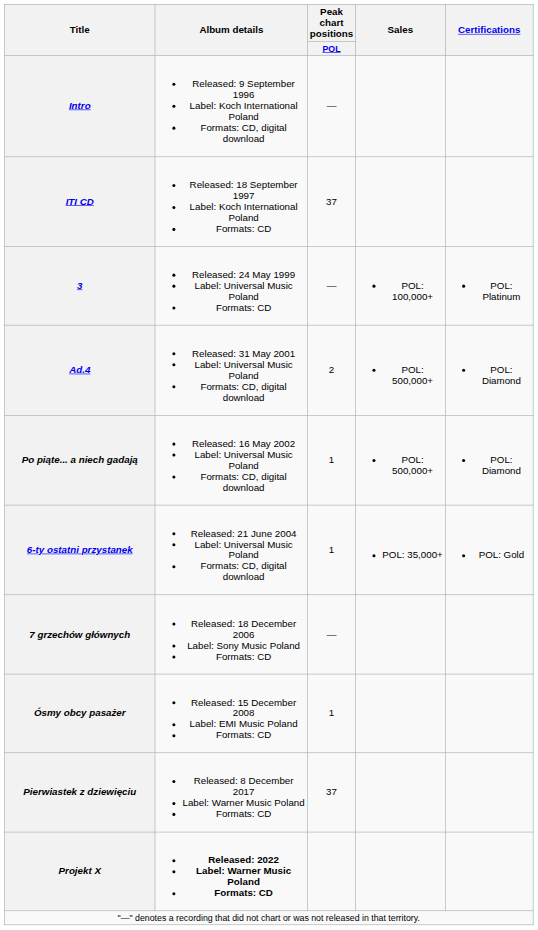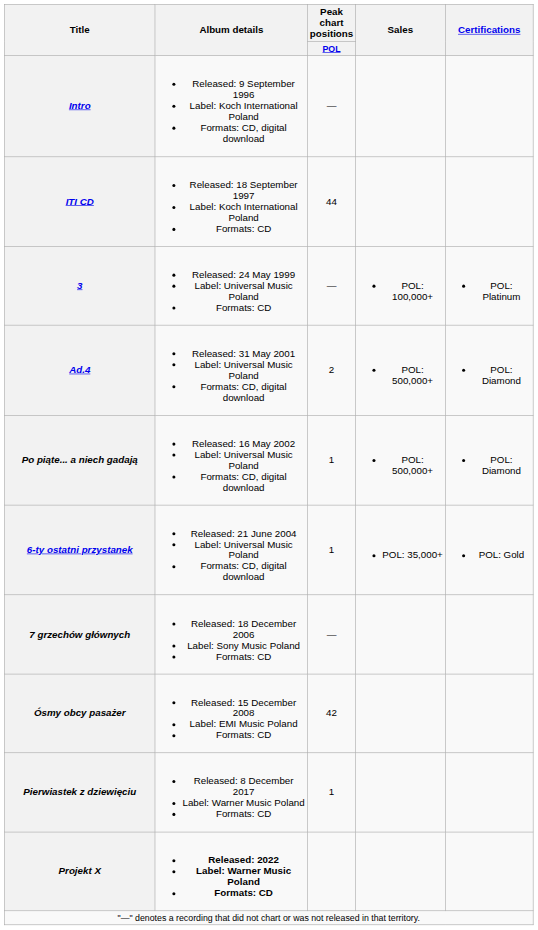 <table class="wikitable plainrowheaders" style="text-align:center;">
 <tr>
 <th scope="col" rowspan="2" style="width:15em;">Title</th>
 <th scope="col" rowspan="2">Album details</th>
 <th scope="col">Peak chart positions</th>
 <th scope="col" rowspan="2">Sales</th>
 <th scope="col" rowspan="2"><a href='#'>Certifications</a></th>
 </tr>
 <tr>
 <th scope="col" style="width:3em;font-size:90%;"><a href='#'>POL</a><br></th>
 </tr>
 <tr>
 <th scope="row"><em><a href='#'>Intro</a></em></th>
 <td><br><ul><li>Released: 9 September 1996</li><li>Label: Koch International Poland</li><li>Formats: CD, digital download</li></ul></td>
 <td>—</td>
 <td></td>
 <td></td>
 </tr>
 <tr>
 <th scope="row"><em><a href='#'>ITI CD</a></em></th>
 <td><br><ul><li>Released: 18 September 1997</li><li>Label: Koch International Poland</li><li>Formats: CD</li></ul></td>
-<td>37</td>
+<td>44</td>
 <td></td>
 <td></td>
 </tr>
 <tr>
 <th scope="row"><em><a href='#'>3</a></em></th>
 <td><br><ul><li>Released: 24 May 1999</li><li>Label: Universal Music Poland</li><li>Formats: CD</li></ul></td>
 <td>—</td>
 <td><br><ul><li>POL: 100,000+</li></ul></td>
 <td><br><ul><li>POL: Platinum</li></ul></td>
 </tr>
 <tr>
 <th scope="row"><em><a href='#'>Ad.4</a></em></th>
 <td><br><ul><li>Released: 31 May 2001</li><li>Label: Universal Music Poland</li><li>Formats: CD, digital download</li></ul></td>
 <td>2</td>
 <td><br><ul><li>POL: 500,000+</li></ul></td>
 <td><br><ul><li>POL: Diamond</li></ul></td>
 </tr>
 <tr>
 <th scope="row"><em>Po piąte... a niech gadają</em></th>
 <td><br><ul><li>Released: 16 May 2002</li><li>Label: Universal Music Poland</li><li>Formats: CD, digital download</li></ul></td>
 <td>1</td>
 <td><br><ul><li>POL: 500,000+</li></ul></td>
 <td><br><ul><li>POL: Diamond</li></ul></td>
 </tr>
 <tr>
 <th scope="row"><em><a href='#'>6-ty ostatni przystanek</a></em></th>
 <td><br><ul><li>Released: 21 June 2004</li><li>Label: Universal Music Poland</li><li>Formats: CD, digital download</li></ul></td>
 <td>1</td>
 <td><br><ul><li>POL: 35,000+</li></ul></td>
 <td><br><ul><li>POL: Gold</li></ul></td>
 </tr>
 <tr>
 <th scope="row"><em>7 grzechów głównych</em></th>
 <td><br><ul><li>Released: 18 December 2006</li><li>Label: Sony Music Poland</li><li>Formats: CD</li></ul></td>
 <td>—</td>
 <td></td>
 <td></td>
 </tr>
 <tr>
 <th scope="row"><em>Ósmy obcy pasażer</em></th>
 <td><br><ul><li>Released:  15 December 2008</li><li>Label: EMI Music Poland</li><li>Formats: CD</li></ul></td>
-<td>1</td>
+<td>42</td>
 <td></td>
 <td></td>
 </tr>
 <tr>
 <th scope="row"><em>Pierwiastek z dziewięciu</em></th>
 <td><br><ul><li>Released: 8 December 2017</li><li>Label: Warner Music Poland</li><li>Formats: CD</li></ul></td>
-<td>37</td>
+<td>1</td>
 <td></td>
 <td></td>
 </tr>
 <tr>
 <th scope="row"><em>Projekt X</em></th>
 <td><strong><br><ul><li>Released: 2022</li><li>Label: Warner Music Poland</li><li>Formats: CD</li></ul></strong></td>
 <td></td>
 <td></td>
 <td></td>
 </tr>
 <tr>
 <td colspan="20" style="font-size:90%">"—" denotes a recording that did not chart or was not released in that territory.</td>
 </tr>
 </table>
